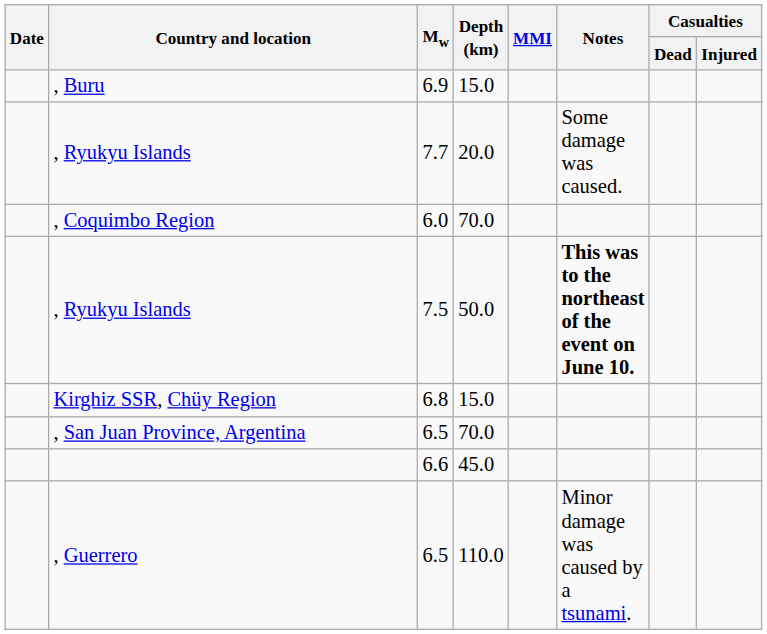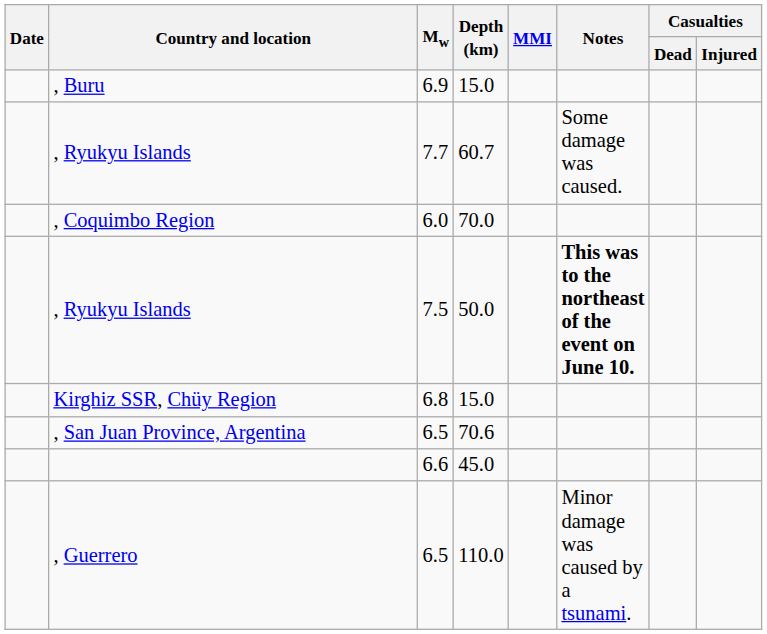 <table class="wikitable sortable sort-under" style="border:1px black; margin-left:1em;">
 <tr>
 <th rowspan="2"><small>Date</small></th>
 <th rowspan="2" style="width: 310px"><small>Country and location</small></th>
 <th rowspan="2"><small>M<sub>w</sub></small></th>
 <th rowspan="2"><small>Depth (km)</small></th>
 <th rowspan="2"><small><a href='#'>MMI</a></small></th>
 <th rowspan="2" class="unsortable"><small>Notes</small></th>
 <th colspan="2"><small>Casualties</small></th>
 </tr>
 <tr>
 <th><small>Dead</small></th>
 <th><small>Injured</small></th>
 </tr>
 <tr>
 <td></td>
 <td>, <a href='#'>Buru</a></td>
 <td>6.9</td>
 <td>15.0</td>
 <td></td>
 <td></td>
 <td></td>
 <td></td>
 </tr>
 <tr>
 <td></td>
 <td>, <a href='#'>Ryukyu Islands</a></td>
 <td>7.7</td>
-<td>20.0</td>
+<td>60.7</td>
 <td></td>
 <td>Some damage was caused.</td>
 <td></td>
 <td></td>
 </tr>
 <tr>
 <td></td>
 <td>, <a href='#'>Coquimbo Region</a></td>
 <td>6.0</td>
 <td>70.0</td>
 <td></td>
 <td></td>
 <td></td>
 <td></td>
 </tr>
 <tr>
 <td></td>
 <td>, <a href='#'>Ryukyu Islands</a></td>
 <td>7.5</td>
 <td>50.0</td>
 <td></td>
 <td><strong>This was to the northeast of the event on June 10.</strong></td>
 <td></td>
 <td></td>
 </tr>
 <tr>
 <td></td>
 <td> <a href='#'>Kirghiz SSR</a>, <a href='#'>Chüy Region</a></td>
 <td>6.8</td>
 <td>15.0</td>
 <td></td>
 <td></td>
 <td></td>
 <td></td>
 </tr>
 <tr>
 <td></td>
 <td>, <a href='#'>San Juan Province, Argentina</a></td>
 <td>6.5</td>
-<td>70.0</td>
+<td>70.6</td>
 <td></td>
 <td></td>
 <td></td>
 <td></td>
 </tr>
 <tr>
 <td></td>
 <td></td>
 <td>6.6</td>
 <td>45.0</td>
 <td></td>
 <td></td>
 <td></td>
 <td></td>
 </tr>
 <tr>
 <td></td>
 <td>, <a href='#'>Guerrero</a></td>
 <td>6.5</td>
 <td>110.0</td>
 <td></td>
 <td>Minor damage was caused by a <a href='#'>tsunami</a>.</td>
 <td></td>
 <td></td>
 </tr>
 </table>
